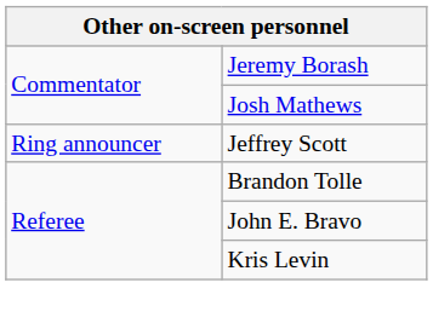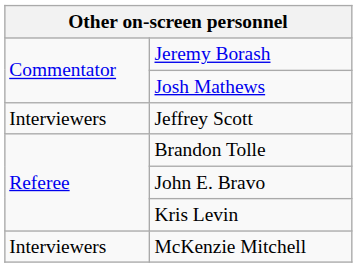 <table align="right" class="wikitable" style="border:1px; font-size:90%; margin-left:1em;">
 <tr>
 <th colspan="2" width="250">Other on-screen personnel</th>
 </tr>
 <tr>
 <td rowspan=2><a href='#'>Commentator</a></td>
 <td><a href='#'>Jeremy Borash</a></td>
 </tr>
 <tr>
 <td><a href='#'>Josh Mathews</a></td>
 </tr>
 <tr>
-<td><a href='#'>Ring announcer</a></td>
+<td rowspan=1>Interviewers</td>
 <td>Jeffrey Scott</td>
 </tr>
 <tr>
 <td rowspan=3><a href='#'>Referee</a></td>
 <td>Brandon Tolle</td>
 </tr>
 <tr>
 <td>John E. Bravo</td>
 </tr>
 <tr>
 <td>Kris Levin</td>
 </tr>
 <tr>
+<td rowspan=1>Interviewers</td>
+<td>McKenzie Mitchell</td>
+</tr>
+<tr>
 </tr>
 </table>
